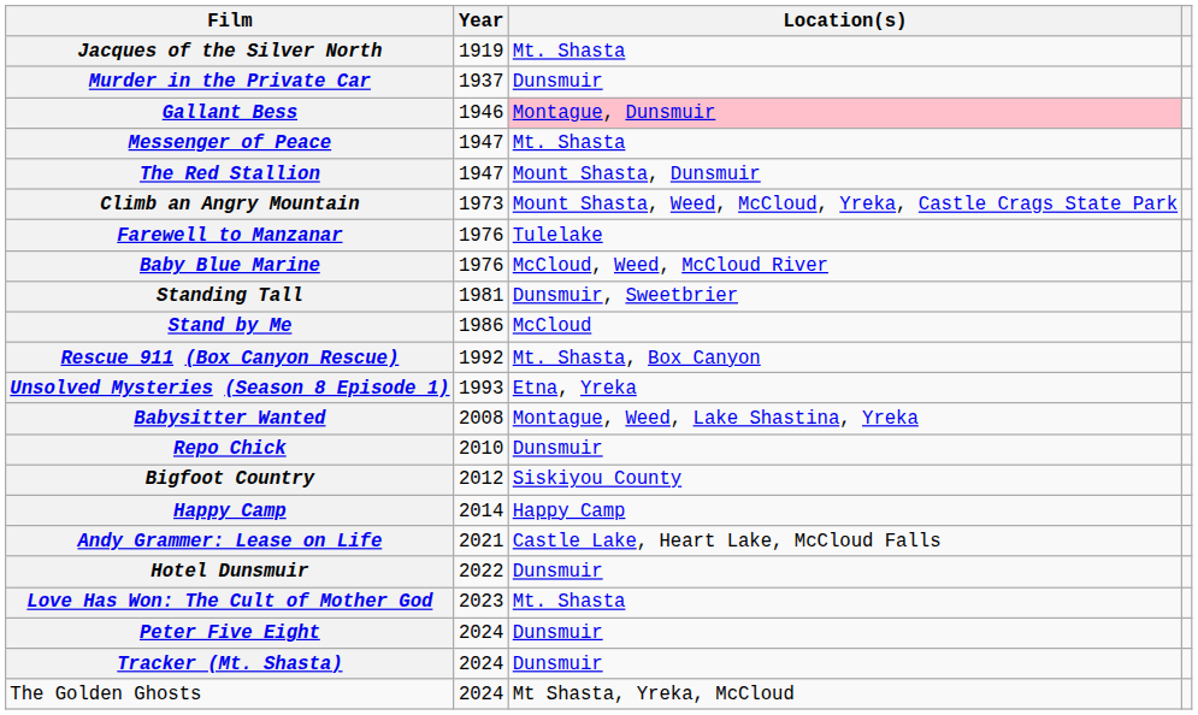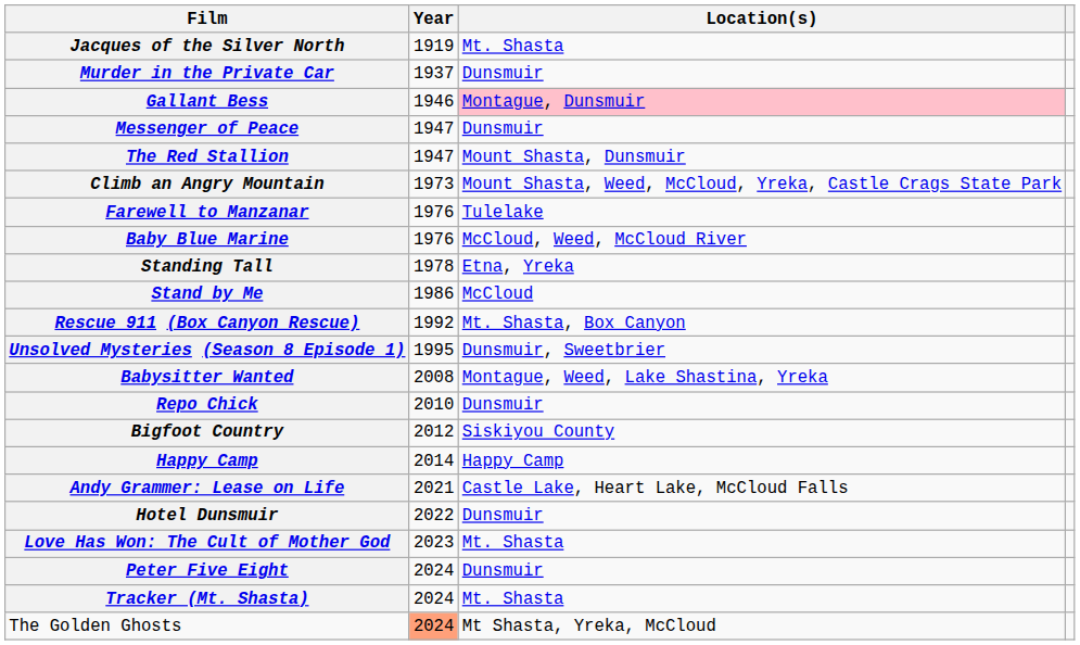 <table class="wikitable sortable plainrowheaders">
 <tr>
 <th>Film</th>
 <th>Year</th>
 <th class="unsortable">Location(s)</th>
 <th class="unsortable"></th>
 </tr>
 <tr>
 <th scope="row"><em>Jacques of the Silver North</em></th>
 <td>1919</td>
 <td><a href='#'>Mt. Shasta</a></td>
 <td style="text-align:center;"></td>
 </tr>
 <tr>
 <th scope="row"><em><a href='#'>Murder in the Private Car</a></em></th>
 <td>1937</td>
 <td><a href='#'>Dunsmuir</a></td>
 <td style="text-align:center;"></td>
 </tr>
 <tr>
 <th scope="row"><em><a href='#'>Gallant Bess</a></em></th>
 <td>1946</td>
 <td style="background: pink;"><a href='#'>Montague</a>, <a href='#'>Dunsmuir</a></td>
 <td style="text-align:center;"></td>
 </tr>
 <tr>
 <th scope="row"><em><a href='#'>Messenger of Peace</a></em></th>
 <td>1947</td>
-<td><a href='#'>Mt. Shasta</a></td>
+<td><a href='#'>Dunsmuir</a></td>
 <td style="text-align:center;"></td>
 </tr>
 <tr>
 <th scope="row"><em><a href='#'>The Red Stallion</a></em></th>
 <td>1947</td>
 <td><a href='#'>Mount Shasta</a>, <a href='#'>Dunsmuir</a></td>
 <td style="text-align:center;"></td>
 </tr>
 <tr>
 <th scope="row"><em>Climb an Angry Mountain</em></th>
 <td>1973</td>
 <td><a href='#'>Mount Shasta</a>, <a href='#'>Weed</a>, <a href='#'>McCloud</a>, <a href='#'>Yreka</a>, <a href='#'>Castle Crags State Park</a></td>
 <td style="text-align:center;"></td>
 </tr>
 <tr>
 <th scope="row"><em><a href='#'>Farewell to Manzanar</a></em></th>
 <td>1976</td>
 <td><a href='#'>Tulelake</a></td>
 <td style="text-align:center;"></td>
 </tr>
 <tr>
 <th scope="row"><em><a href='#'>Baby Blue Marine</a></em></th>
 <td>1976</td>
 <td><a href='#'>McCloud</a>, <a href='#'>Weed</a>, <a href='#'>McCloud River</a></td>
 <td style="text-align:center;"></td>
 </tr>
 <tr>
 <th scope="row"><em>Standing Tall</em></th>
-<td>1981</td>
-<td><a href='#'>Dunsmuir</a>, <a href='#'>Sweetbrier</a></td>
+<td>1978</td>
+<td><a href='#'>Etna</a>, <a href='#'>Yreka</a></td>
 <td style="text-align:center;"></td>
 </tr>
 <tr>
 <th scope="row"><em><a href='#'>Stand by Me</a></em></th>
 <td>1986</td>
 <td><a href='#'>McCloud</a></td>
 <td style="text-align:center;"></td>
 </tr>
 <tr>
 <th scope="row"><em><a href='#'>Rescue 911</a> <a href='#'>(Box Canyon Rescue)</a></em></th>
 <td>1992</td>
 <td><a href='#'>Mt. Shasta</a>, <a href='#'>Box Canyon</a></td>
 <td style="text-align:center;"></td>
 </tr>
 <tr>
 <th scope="row"><em><a href='#'>Unsolved Mysteries</a> <a href='#'>(Season 8 Episode 1)</a></em></th>
-<td>1993</td>
-<td><a href='#'>Etna</a>, <a href='#'>Yreka</a></td>
+<td>1995</td>
+<td><a href='#'>Dunsmuir</a>, <a href='#'>Sweetbrier</a></td>
 <td style="text-align:center;"></td>
 </tr>
 <tr>
 <th scope="row"><em><a href='#'>Babysitter Wanted</a></em></th>
 <td>2008</td>
 <td><a href='#'>Montague</a>, <a href='#'>Weed</a>, <a href='#'>Lake Shastina</a>, <a href='#'>Yreka</a></td>
 <td style="text-align:center;"></td>
 </tr>
 <tr>
 <th scope="row"><em><a href='#'>Repo Chick</a></em></th>
 <td>2010</td>
 <td><a href='#'>Dunsmuir</a></td>
 <td style="text-align:center;"></td>
 </tr>
 <tr>
 <th scope="row"><em>Bigfoot Country</em></th>
 <td>2012</td>
 <td><a href='#'>Siskiyou County</a></td>
 <td style="text-align:center;"></td>
 </tr>
 <tr>
 <th scope="row"><em><a href='#'>Happy Camp</a></em></th>
 <td>2014</td>
 <td><a href='#'>Happy Camp</a></td>
 <td style="text-align:center;"></td>
 </tr>
 <tr>
 <th scope="row"><em><a href='#'>Andy Grammer: Lease on Life</a></em></th>
 <td>2021</td>
 <td><a href='#'>Castle Lake</a>, Heart Lake, McCloud Falls</td>
 <td style="text-align:center;"></td>
 </tr>
 <tr>
 <th scope="row"><em>Hotel Dunsmuir</em></th>
 <td>2022</td>
 <td><a href='#'>Dunsmuir</a></td>
 <td style="text-align:center;"></td>
 </tr>
 <tr>
 <th scope="row"><em><a href='#'>Love Has Won: The Cult of Mother God</a></em></th>
 <td>2023</td>
 <td><a href='#'>Mt. Shasta</a></td>
 <td style="text-align:center;"></td>
 </tr>
 <tr>
 <th scope="row"><em><a href='#'>Peter Five Eight</a></em></th>
 <td>2024</td>
 <td><a href='#'>Dunsmuir</a></td>
 <td style="text-align:center;"></td>
 </tr>
 <tr>
 <th scope="row"><em><a href='#'>Tracker (Mt. Shasta)</a></em></th>
 <td>2024</td>
-<td><a href='#'>Dunsmuir</a></td>
+<td><a href='#'>Mt. Shasta</a></td>
 <td style="text-align:center;"></td>
 </tr>
 <tr>
 <td>The Golden Ghosts</td>
-<td>2024</td>
+<td style="background: lightsalmon;">2024</td>
 <td>Mt Shasta, Yreka, McCloud</td>
 </tr>
 </table>
